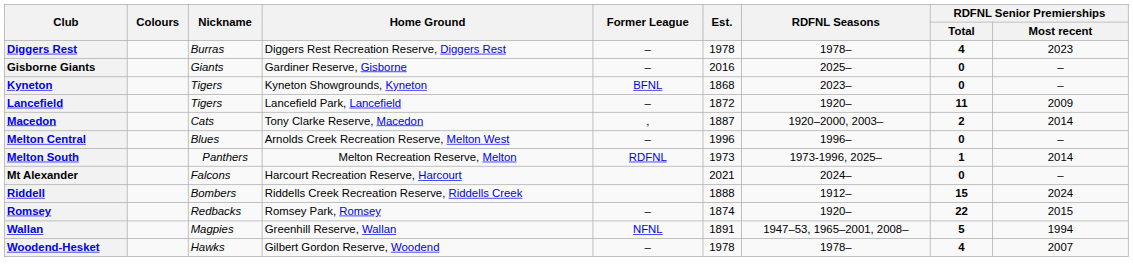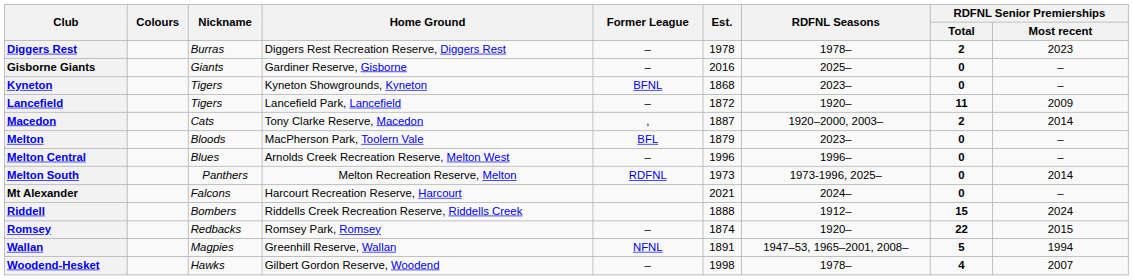 <table class="wikitable sortable mw-collapsible mw-collapsed" style="text-align:center; width:100%">
 <tr>
 <th rowspan="2">Club</th>
 <th rowspan="2">Colours</th>
 <th rowspan="2">Nickname</th>
 <th rowspan="2">Home Ground</th>
 <th rowspan="2">Former League</th>
 <th rowspan="2">Est.</th>
 <th rowspan="2">RDFNL Seasons</th>
 <th colspan="2">RDFNL Senior Premierships</th>
 </tr>
 <tr>
 <th>Total</th>
 <th>Most recent</th>
 </tr>
 <tr>
 <th style="text-align:left"><a href='#'>Diggers Rest</a></th>
 <td></td>
 <td align="left"><em>Burras</em></td>
 <td align="left">Diggers Rest Recreation Reserve, <a href='#'>Diggers Rest</a></td>
 <td align="center">–</td>
 <td>1978</td>
 <td>1978–</td>
-<td align=center><strong>4</strong></td>
+<td align=center><strong>2</strong></td>
 <td>2023</td>
 </tr>
 <tr>
 <th style="text-align:left">Gisborne Giants</th>
 <td></td>
 <td align="left"><em>Giants</em></td>
 <td align="left">Gardiner Reserve, <a href='#'>Gisborne</a></td>
 <td>–</td>
 <td>2016</td>
 <td>2025–</td>
 <td><strong>0</strong></td>
 <td>–</td>
 </tr>
 <tr>
 <th style="text-align:left"><a href='#'>Kyneton</a></th>
 <td></td>
 <td align="left"><em>Tigers</em></td>
 <td align="left">Kyneton Showgrounds, <a href='#'>Kyneton</a></td>
 <td align="center"><a href='#'>BFNL</a></td>
 <td>1868</td>
 <td>2023–</td>
 <td align="center"><strong>0</strong></td>
 <td>–</td>
 </tr>
 <tr>
 <th style="text-align:left"><a href='#'>Lancefield</a></th>
 <td></td>
 <td align="left"><em>Tigers</em></td>
 <td align="left">Lancefield Park, <a href='#'>Lancefield</a></td>
 <td align="center">–</td>
 <td>1872</td>
 <td>1920–</td>
 <td align="center"><strong>11</strong></td>
 <td>2009</td>
 </tr>
 <tr>
 <th style="text-align:left"><a href='#'>Macedon</a></th>
 <td></td>
 <td align="left"><em>Cats</em></td>
 <td align="left">Tony Clarke Reserve, <a href='#'>Macedon</a></td>
 <td align="center">, </td>
 <td>1887</td>
 <td>1920–2000, 2003–</td>
 <td align="center"><strong>2</strong></td>
 <td>2014</td>
 </tr>
 <tr>
+<th style="text-align:left"><a href='#'>Melton</a></th>
+<td></td>
+<td align="left"><em>Bloods</em></td>
+<td align="left">MacPherson Park, <a href='#'>Toolern Vale</a></td>
+<td align="center"><a href='#'>BFL</a></td>
+<td>1879</td>
+<td>2023–</td>
+<td align="center"><strong>0</strong></td>
+<td>–</td>
+</tr>
+<tr>
 <th style="text-align:left"><a href='#'>Melton Central</a></th>
 <td></td>
 <td align="left"><em>Blues</em></td>
 <td align="left">Arnolds Creek Recreation Reserve, <a href='#'>Melton West</a></td>
 <td align="center">–</td>
 <td>1996</td>
 <td>1996–</td>
 <td align="center"><strong>0</strong></td>
 <td>–</td>
 </tr>
 <tr>
 <th style="text-align:left"><a href='#'>Melton South</a></th>
 <td></td>
 <td><em>Panthers</em></td>
 <td>Melton Recreation Reserve, <a href='#'>Melton</a></td>
 <td><a href='#'>RDFNL</a></td>
 <td>1973</td>
 <td>1973-1996, 2025–</td>
-<td><strong>1</strong></td>
+<td><strong>0</strong></td>
 <td>2014</td>
 </tr>
 <tr>
 <th style="text-align:left">Mt Alexander</th>
 <td></td>
 <td align="left"><em>Falcons</em></td>
 <td align="left">Harcourt Recreation Reserve, <a href='#'>Harcourt</a></td>
 <td align="center"></td>
 <td>2021</td>
 <td>2024–</td>
 <td align="center"><strong>0</strong></td>
 <td>–</td>
 </tr>
 <tr>
 <th style="text-align:left"><a href='#'>Riddell</a></th>
 <td></td>
 <td align="left"><em>Bombers</em></td>
 <td align="left">Riddells Creek Recreation Reserve, <a href='#'>Riddells Creek</a></td>
 <td align="center"></td>
 <td>1888</td>
 <td>1912–</td>
 <td align="center"><strong>15</strong></td>
 <td>2024</td>
 </tr>
 <tr>
 <th style="text-align:left"><a href='#'>Romsey</a></th>
 <td></td>
 <td align="left"><em>Redbacks</em></td>
 <td align="left">Romsey Park, <a href='#'>Romsey</a></td>
 <td align="center">–</td>
 <td>1874</td>
 <td>1920–</td>
 <td align="center"><strong>22</strong></td>
 <td>2015</td>
 </tr>
 <tr>
 <th style="text-align:left"><a href='#'>Wallan</a></th>
 <td></td>
 <td align="left"><em>Magpies</em></td>
 <td align="left">Greenhill Reserve, <a href='#'>Wallan</a></td>
 <td align="center"><a href='#'>NFNL</a></td>
 <td>1891</td>
 <td>1947–53, 1965–2001, 2008–</td>
 <td align="center"><strong>5</strong></td>
 <td>1994</td>
 </tr>
 <tr>
 <th style="text-align:left"><a href='#'>Woodend-Hesket</a></th>
 <td></td>
 <td align="left"><em>Hawks</em></td>
 <td align="left">Gilbert Gordon Reserve, <a href='#'>Woodend</a></td>
 <td align="center">–</td>
-<td>1978</td>
+<td>1998</td>
 <td>1978–</td>
 <td align="center"><strong>4</strong></td>
 <td>2007</td>
 </tr>
 </table>
